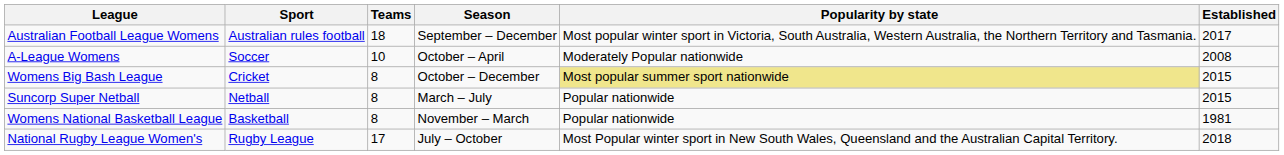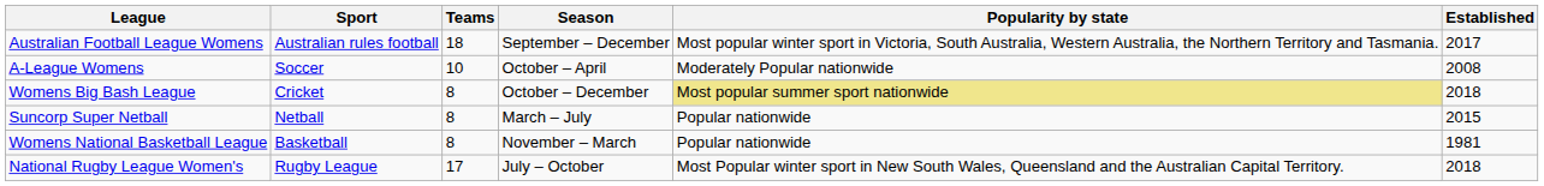 <table class="wikitable sortable">
 <tr>
 <th>League</th>
 <th>Sport</th>
 <th>Teams</th>
 <th>Season</th>
 <th>Popularity by state</th>
 <th>Established</th>
 </tr>
 <tr>
 <td><a href='#'>Australian Football League Womens</a></td>
 <td><a href='#'>Australian rules football</a></td>
 <td>18</td>
 <td>September – December</td>
 <td>Most popular winter sport in Victoria, South Australia, Western Australia, the Northern Territory and Tasmania.</td>
 <td>2017</td>
 </tr>
 <tr>
 <td><a href='#'>A-League Womens</a></td>
 <td><a href='#'>Soccer</a></td>
 <td>10</td>
 <td>October – April</td>
 <td>Moderately Popular nationwide</td>
 <td>2008</td>
 </tr>
 <tr>
 <td><a href='#'>Womens Big Bash League</a></td>
 <td><a href='#'>Cricket</a></td>
 <td>8</td>
 <td>October – December</td>
 <td style="background: khaki;">Most popular summer sport nationwide</td>
-<td>2015</td>
+<td>2018</td>
 </tr>
 <tr>
 <td><a href='#'>Suncorp Super Netball</a></td>
 <td><a href='#'>Netball</a></td>
 <td>8</td>
 <td>March – July</td>
 <td>Popular nationwide</td>
 <td>2015</td>
 </tr>
 <tr>
 <td><a href='#'>Womens National Basketball League</a></td>
 <td><a href='#'>Basketball</a></td>
 <td>8</td>
 <td>November – March</td>
 <td>Popular nationwide</td>
 <td>1981</td>
 </tr>
 <tr>
 <td><a href='#'>National Rugby League Women's</a></td>
 <td><a href='#'>Rugby League</a></td>
 <td>17</td>
 <td>July – October</td>
 <td>Most Popular winter sport in New South Wales, Queensland and the Australian Capital Territory.</td>
 <td>2018</td>
 </tr>
 </table>
